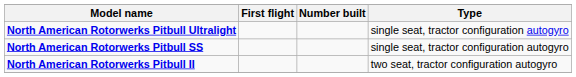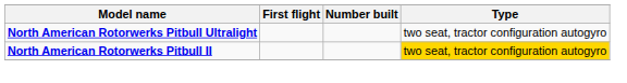 <table class="wikitable" align=center style="font-size:90%;">
 <tr>
 </tr>
 <tr style="background:#efefef;">
 <th>Model name</th>
 <th>First flight</th>
 <th>Number built</th>
 <th>Type</th>
 </tr>
 <tr>
 <td align=left><strong><a href='#'>North American Rotorwerks Pitbull Ultralight</a></strong></td>
 <td align=center></td>
 <td align=center></td>
-<td align=left>single seat, tractor configuration <a href='#'>autogyro</a></td>
-</tr>
-<tr>
-<td align=left><strong><a href='#'>North American Rotorwerks Pitbull SS</a></strong></td>
-<td align=center></td>
-<td align=center></td>
-<td align=left>single seat, tractor configuration autogyro</td>
+<td align=left>two seat, tractor configuration autogyro</td>
 </tr>
 <tr>
 <td align=left><strong><a href='#'>North American Rotorwerks Pitbull II</a></strong></td>
 <td align=center></td>
 <td align=center></td>
-<td align=left>two seat, tractor configuration autogyro</td>
+<td align=left style="background: gold;">two seat, tractor configuration autogyro</td>
 </tr>
 <tr>
 </tr>
 </table>
